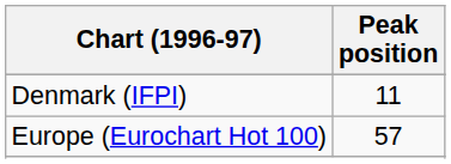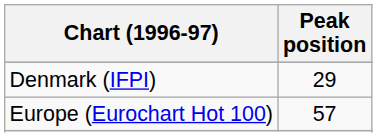 <table class="wikitable sortable">
 <tr>
 <th>Chart (1996-97)</th>
 <th>Peak<br>position</th>
 </tr>
 <tr>
 </tr>
 <tr>
 <td>Denmark (<a href='#'>IFPI</a>)</td>
-<td align="center">11</td>
+<td align="center">29</td>
 </tr>
 <tr>
 <td>Europe (<a href='#'>Eurochart Hot 100</a>)</td>
 <td align="center">57</td>
 </tr>
 <tr>
 </tr>
 <tr>
 </tr>
 <tr>
 </tr>
 <tr>
 </tr>
 <tr>
 </tr>
 </table>
